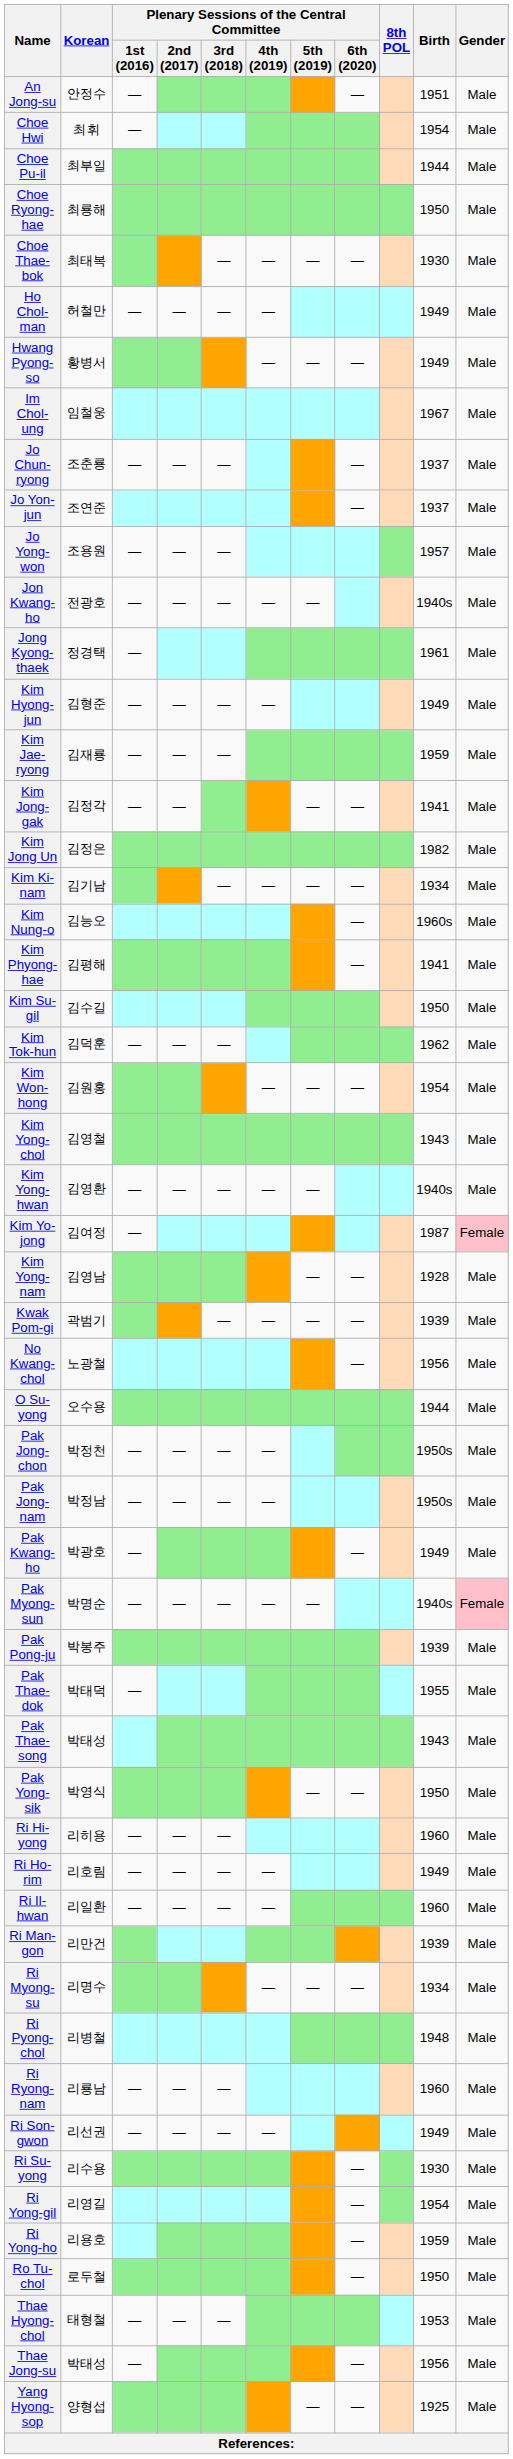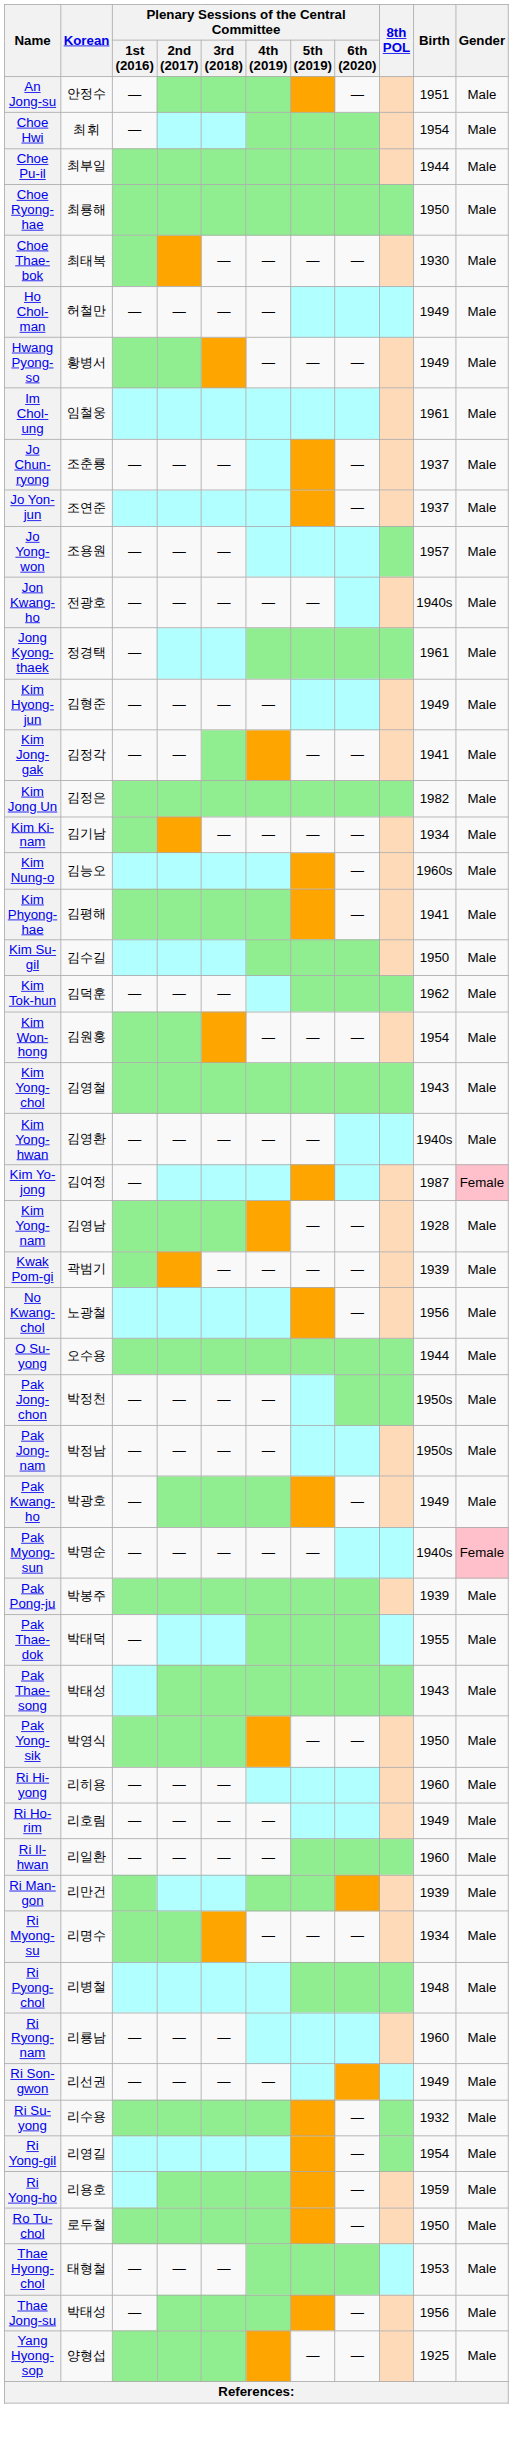 <table class="wikitable sortable" style=text-align:center>
 <tr>
 <th rowspan="2" scope="col">Name</th>
 <th rowspan="2" scope="col" class="unsortable"><a href='#'>Korean</a></th>
 <th colspan="6">Plenary Sessions of the Central Committee</th>
 <th rowspan="2" scope="col"><a href='#'>8th POL</a></th>
 <th rowspan="2" scope="col">Birth</th>
 <th rowspan="2" scope="col">Gender</th>
 </tr>
 <tr>
 <th>1st<br>(2016)</th>
 <th>2nd<br>(2017)</th>
 <th>3rd<br>(2018)</th>
 <th>4th<br>(2019)</th>
 <th>5th<br>(2019)</th>
 <th>6th<br>(2020)</th>
 </tr>
 <tr>
 <th scope="row" style="font-weight:normal;"><a href='#'>An Jong-su</a></th>
 <td>안정수</td>
 <td>—</td>
 <td bgcolor = LightGreen></td>
 <td bgcolor = LightGreen></td>
 <td bgcolor = LightGreen></td>
 <td bgcolor = Orange></td>
 <td>—</td>
 <td bgcolor = PeachPuff></td>
 <td>1951</td>
 <td>Male</td>
 </tr>
 <tr>
 <th scope="row" style="font-weight:normal;"><a href='#'>Choe Hwi</a></th>
 <td>최휘</td>
 <td>—</td>
 <td bgcolor = #B2FFFF></td>
 <td bgcolor = #B2FFFF></td>
 <td bgcolor = LightGreen></td>
 <td bgcolor = LightGreen></td>
 <td bgcolor = LightGreen></td>
 <td bgcolor = PeachPuff></td>
 <td>1954</td>
 <td>Male</td>
 </tr>
 <tr>
 <th scope="row" style="font-weight:normal;"><a href='#'>Choe Pu-il</a></th>
 <td>최부일</td>
 <td bgcolor = LightGreen></td>
 <td bgcolor = LightGreen></td>
 <td bgcolor = LightGreen></td>
 <td bgcolor = LightGreen></td>
 <td bgcolor = LightGreen></td>
 <td bgcolor = LightGreen></td>
 <td bgcolor = PeachPuff></td>
 <td>1944</td>
 <td>Male</td>
 </tr>
 <tr>
 <th scope="row" style="font-weight:normal;"><a href='#'>Choe Ryong-hae</a></th>
 <td>최룡해</td>
 <td bgcolor = LightGreen></td>
 <td bgcolor = LightGreen></td>
 <td bgcolor = LightGreen></td>
 <td bgcolor = LightGreen></td>
 <td bgcolor = LightGreen></td>
 <td bgcolor = LightGreen></td>
 <td bgcolor = LightGreen></td>
 <td>1950</td>
 <td>Male</td>
 </tr>
 <tr>
 <th scope="row" style="font-weight:normal;"><a href='#'>Choe Thae-bok</a></th>
 <td>최태복</td>
 <td bgcolor = LightGreen></td>
 <td bgcolor = Orange></td>
 <td>—</td>
 <td>—</td>
 <td>—</td>
 <td>—</td>
 <td bgcolor = PeachPuff></td>
 <td>1930</td>
 <td>Male</td>
 </tr>
 <tr>
 <th scope="row" style="font-weight:normal;"><a href='#'>Ho Chol-man</a></th>
 <td>허철만</td>
 <td>—</td>
 <td>—</td>
 <td>—</td>
 <td>—</td>
 <td bgcolor = #B2FFFF></td>
 <td bgcolor = #B2FFFF></td>
 <td bgcolor = #B2FFFF></td>
 <td>1949</td>
 <td>Male</td>
 </tr>
 <tr>
 <th scope="row" style="font-weight:normal;"><a href='#'>Hwang Pyong-so</a></th>
 <td>황병서</td>
 <td bgcolor = LightGreen></td>
 <td bgcolor = LightGreen></td>
 <td bgcolor = Orange></td>
 <td>—</td>
 <td>—</td>
 <td>—</td>
 <td bgcolor = PeachPuff></td>
 <td>1949</td>
 <td>Male</td>
 </tr>
 <tr>
 <th scope="row" style="font-weight:normal;"><a href='#'>Im Chol-ung</a></th>
 <td>임철웅</td>
 <td bgcolor = #B2FFFF></td>
 <td bgcolor = #B2FFFF></td>
 <td bgcolor = #B2FFFF></td>
 <td bgcolor = #B2FFFF></td>
 <td bgcolor = #B2FFFF></td>
 <td bgcolor = #B2FFFF></td>
 <td bgcolor = PeachPuff></td>
-<td>1967</td>
+<td>1961</td>
 <td>Male</td>
 </tr>
 <tr>
 <th scope="row" style="font-weight:normal;"><a href='#'>Jo Chun-ryong</a></th>
 <td>조춘룡</td>
 <td>—</td>
 <td>—</td>
 <td>—</td>
 <td bgcolor = #B2FFFF></td>
 <td bgcolor = Orange></td>
 <td>—</td>
 <td bgcolor = PeachPuff></td>
 <td>1937</td>
 <td>Male</td>
 </tr>
 <tr>
 <th scope="row" style="font-weight:normal;"><a href='#'>Jo Yon-jun</a></th>
 <td>조연준</td>
 <td bgcolor = #B2FFFF></td>
 <td bgcolor = #B2FFFF></td>
 <td bgcolor = #B2FFFF></td>
 <td bgcolor = #B2FFFF></td>
 <td bgcolor = Orange></td>
 <td>—</td>
 <td bgcolor = PeachPuff></td>
 <td>1937</td>
 <td>Male</td>
 </tr>
 <tr>
 <th scope="row" style="font-weight:normal;"><a href='#'>Jo Yong-won</a></th>
 <td>조용원</td>
 <td>—</td>
 <td>—</td>
 <td>—</td>
 <td bgcolor = #B2FFFF></td>
 <td bgcolor = #B2FFFF></td>
 <td bgcolor = #B2FFFF></td>
 <td bgcolor = LightGreen></td>
 <td>1957</td>
 <td>Male</td>
 </tr>
 <tr>
 <th scope="row" style="font-weight:normal;"><a href='#'>Jon Kwang-ho</a></th>
 <td>전광호</td>
 <td>—</td>
 <td>—</td>
 <td>—</td>
 <td>—</td>
 <td>—</td>
 <td bgcolor = #B2FFFF></td>
 <td bgcolor = PeachPuff></td>
 <td>1940s</td>
 <td>Male</td>
 </tr>
 <tr>
 <th scope="row" style="font-weight:normal;"><a href='#'>Jong Kyong-thaek</a></th>
 <td>정경택</td>
 <td>—</td>
 <td bgcolor = #B2FFFF></td>
 <td bgcolor = #B2FFFF></td>
 <td bgcolor = LightGreen></td>
 <td bgcolor = LightGreen></td>
 <td bgcolor = LightGreen></td>
 <td bgcolor = LightGreen></td>
 <td>1961</td>
 <td>Male</td>
 </tr>
 <tr>
 <th scope="row" style="font-weight:normal;"><a href='#'>Kim Hyong-jun</a></th>
 <td>김형준</td>
 <td>—</td>
 <td>—</td>
 <td>—</td>
 <td>—</td>
 <td bgcolor = #B2FFFF></td>
 <td bgcolor = #B2FFFF></td>
 <td bgcolor = PeachPuff></td>
 <td>1949</td>
-<td>Male</td>
-</tr>
-<tr>
-<th scope="row" style="font-weight:normal;"><a href='#'>Kim Jae-ryong</a></th>
-<td>김재룡</td>
-<td>—</td>
-<td>—</td>
-<td>—</td>
-<td bgcolor = LightGreen></td>
-<td bgcolor = LightGreen></td>
-<td bgcolor = LightGreen></td>
-<td bgcolor = LightGreen></td>
-<td>1959</td>
 <td>Male</td>
 </tr>
 <tr>
 <th scope="row" style="font-weight:normal;"><a href='#'>Kim Jong-gak</a></th>
 <td>김정각</td>
 <td>—</td>
 <td>—</td>
 <td bgcolor = LightGreen></td>
 <td bgcolor = Orange></td>
 <td>—</td>
 <td>—</td>
 <td bgcolor = PeachPuff></td>
 <td>1941</td>
 <td>Male</td>
 </tr>
 <tr>
 <th scope="row" style="font-weight:normal;"><a href='#'>Kim Jong Un</a></th>
 <td>김정은</td>
 <td bgcolor = LightGreen></td>
 <td bgcolor = LightGreen></td>
 <td bgcolor = LightGreen></td>
 <td bgcolor = LightGreen></td>
 <td bgcolor = LightGreen></td>
 <td bgcolor = LightGreen></td>
 <td bgcolor = LightGreen></td>
 <td>1982</td>
 <td>Male</td>
 </tr>
 <tr>
 <th scope="row" style="font-weight:normal;"><a href='#'>Kim Ki-nam</a></th>
 <td>김기남</td>
 <td bgcolor = LightGreen></td>
 <td bgcolor = Orange></td>
 <td>—</td>
 <td>—</td>
 <td>—</td>
 <td>—</td>
 <td bgcolor = PeachPuff></td>
 <td>1934</td>
 <td>Male</td>
 </tr>
 <tr>
 <th scope="row" style="font-weight:normal;"><a href='#'>Kim Nung-o</a></th>
 <td>김능오</td>
 <td bgcolor = #B2FFFF></td>
 <td bgcolor = #B2FFFF></td>
 <td bgcolor = #B2FFFF></td>
 <td bgcolor = #B2FFFF></td>
 <td bgcolor = Orange></td>
 <td>—</td>
 <td bgcolor = PeachPuff></td>
 <td>1960s</td>
 <td>Male</td>
 </tr>
 <tr>
 <th scope="row" style="font-weight:normal;"><a href='#'>Kim Phyong-hae</a></th>
 <td>김평해</td>
 <td bgcolor = LightGreen></td>
 <td bgcolor = LightGreen></td>
 <td bgcolor = LightGreen></td>
 <td bgcolor = LightGreen></td>
 <td bgcolor = Orange></td>
 <td>—</td>
 <td bgcolor = PeachPuff></td>
 <td>1941</td>
 <td>Male</td>
 </tr>
 <tr>
 <th scope="row" style="font-weight:normal;"><a href='#'>Kim Su-gil</a></th>
 <td>김수길</td>
 <td bgcolor = #B2FFFF></td>
 <td bgcolor = #B2FFFF></td>
 <td bgcolor = #B2FFFF></td>
 <td bgcolor = LightGreen></td>
 <td bgcolor = LightGreen></td>
 <td bgcolor = LightGreen></td>
 <td bgcolor = PeachPuff></td>
 <td>1950</td>
 <td>Male</td>
 </tr>
 <tr>
 <th scope="row" style="font-weight:normal;"><a href='#'>Kim Tok-hun</a></th>
 <td>김덕훈</td>
 <td>—</td>
 <td>—</td>
 <td>—</td>
 <td bgcolor = #B2FFFF></td>
 <td bgcolor = LightGreen></td>
 <td bgcolor = LightGreen></td>
 <td bgcolor = LightGreen></td>
 <td>1962</td>
 <td>Male</td>
 </tr>
 <tr>
 <th scope="row" style="font-weight:normal;"><a href='#'>Kim Won-hong</a></th>
 <td>김원홍</td>
 <td bgcolor = LightGreen></td>
 <td bgcolor = LightGreen></td>
 <td bgcolor = Orange></td>
 <td>—</td>
 <td>—</td>
 <td>—</td>
 <td bgcolor = PeachPuff></td>
 <td>1954</td>
 <td>Male</td>
 </tr>
 <tr>
 <th scope="row" style="font-weight:normal;"><a href='#'>Kim Yong-chol</a></th>
 <td>김영철</td>
 <td bgcolor = LightGreen></td>
 <td bgcolor = LightGreen></td>
 <td bgcolor = LightGreen></td>
 <td bgcolor = LightGreen></td>
 <td bgcolor = LightGreen></td>
 <td bgcolor = LightGreen></td>
 <td bgcolor = LightGreen></td>
 <td>1943</td>
 <td>Male</td>
 </tr>
 <tr>
 <th scope="row" style="font-weight:normal;"><a href='#'>Kim Yong-hwan</a></th>
 <td>김영환</td>
 <td>—</td>
 <td>—</td>
 <td>—</td>
 <td>—</td>
 <td>—</td>
 <td bgcolor = #B2FFFF></td>
 <td bgcolor = #B2FFFF></td>
 <td>1940s</td>
 <td>Male</td>
 </tr>
 <tr>
 <th scope="row" style="font-weight:normal;"><a href='#'>Kim Yo-jong</a></th>
 <td>김여정</td>
 <td>—</td>
 <td bgcolor = #B2FFFF></td>
 <td bgcolor = #B2FFFF></td>
 <td bgcolor = #B2FFFF></td>
 <td bgcolor = Orange></td>
 <td bgcolor = #B2FFFF></td>
 <td bgcolor = PeachPuff></td>
 <td>1987</td>
 <td bgcolor = Pink>Female</td>
 </tr>
 <tr>
 <th scope="row" style="font-weight:normal;"><a href='#'>Kim Yong-nam</a></th>
 <td>김영남</td>
 <td bgcolor = LightGreen></td>
 <td bgcolor = LightGreen></td>
 <td bgcolor = LightGreen></td>
 <td bgcolor = Orange></td>
 <td>—</td>
 <td>—</td>
 <td bgcolor = PeachPuff></td>
 <td>1928</td>
 <td>Male</td>
 </tr>
 <tr>
 <th scope="row" style="font-weight:normal;"><a href='#'>Kwak Pom-gi</a></th>
 <td>곽범기</td>
 <td bgcolor = LightGreen></td>
 <td bgcolor = Orange></td>
 <td>—</td>
 <td>—</td>
 <td>—</td>
 <td>—</td>
 <td bgcolor = PeachPuff></td>
 <td>1939</td>
 <td>Male</td>
 </tr>
 <tr>
 <th scope="row" style="font-weight:normal;"><a href='#'>No Kwang-chol</a></th>
 <td>노광철</td>
 <td bgcolor = #B2FFFF></td>
 <td bgcolor = #B2FFFF></td>
 <td bgcolor = #B2FFFF></td>
 <td bgcolor = #B2FFFF></td>
 <td bgcolor = Orange></td>
 <td>—</td>
 <td bgcolor = PeachPuff></td>
 <td>1956</td>
 <td>Male</td>
 </tr>
 <tr>
 <th scope="row" style="font-weight:normal;"><a href='#'>O Su-yong</a></th>
 <td>오수용</td>
 <td bgcolor = LightGreen></td>
 <td bgcolor = LightGreen></td>
 <td bgcolor = LightGreen></td>
 <td bgcolor = LightGreen></td>
 <td bgcolor = LightGreen></td>
 <td bgcolor = LightGreen></td>
 <td bgcolor = LightGreen></td>
 <td>1944</td>
 <td>Male</td>
 </tr>
 <tr>
 <th scope="row" style="font-weight:normal;"><a href='#'>Pak Jong-chon</a></th>
 <td>박정천</td>
 <td>—</td>
 <td>—</td>
 <td>—</td>
 <td>—</td>
 <td bgcolor = #B2FFFF></td>
 <td bgcolor = LightGreen></td>
 <td bgcolor = LightGreen></td>
 <td>1950s</td>
 <td>Male</td>
 </tr>
 <tr>
 <th scope="row" style="font-weight:normal;"><a href='#'>Pak Jong-nam</a></th>
 <td>박정남</td>
 <td>—</td>
 <td>—</td>
 <td>—</td>
 <td>—</td>
 <td bgcolor = #B2FFFF></td>
 <td bgcolor = #B2FFFF></td>
 <td bgcolor = PeachPuff></td>
 <td>1950s</td>
 <td>Male</td>
 </tr>
 <tr>
 <th scope="row" style="font-weight:normal;"><a href='#'>Pak Kwang-ho</a></th>
 <td>박광호</td>
 <td>—</td>
 <td bgcolor = LightGreen></td>
 <td bgcolor = LightGreen></td>
 <td bgcolor = LightGreen></td>
 <td bgcolor = Orange></td>
 <td>—</td>
 <td bgcolor = PeachPuff></td>
 <td>1949</td>
 <td>Male</td>
 </tr>
 <tr>
 <th scope="row" style="font-weight:normal;"><a href='#'>Pak Myong-sun</a></th>
 <td>박명순</td>
 <td>—</td>
 <td>—</td>
 <td>—</td>
 <td>—</td>
 <td>—</td>
 <td bgcolor = #B2FFFF></td>
 <td bgcolor = #B2FFFF></td>
 <td>1940s</td>
 <td bgcolor = Pink>Female</td>
 </tr>
 <tr>
 <th scope="row" style="font-weight:normal;"><a href='#'>Pak Pong-ju</a></th>
 <td>박봉주</td>
 <td bgcolor = LightGreen></td>
 <td bgcolor = LightGreen></td>
 <td bgcolor = LightGreen></td>
 <td bgcolor = LightGreen></td>
 <td bgcolor = LightGreen></td>
 <td bgcolor = LightGreen></td>
 <td bgcolor = PeachPuff></td>
 <td>1939</td>
 <td>Male</td>
 </tr>
 <tr>
 <th scope="row" style="font-weight:normal;"><a href='#'>Pak Thae-dok</a></th>
 <td>박태덕</td>
 <td>—</td>
 <td bgcolor = #B2FFFF></td>
 <td bgcolor = #B2FFFF></td>
 <td bgcolor = LightGreen></td>
 <td bgcolor = LightGreen></td>
 <td bgcolor = LightGreen></td>
 <td bgcolor = #B2FFFF></td>
 <td>1955</td>
 <td>Male</td>
 </tr>
 <tr>
 <th scope="row" style="font-weight:normal;"><a href='#'>Pak Thae-song</a></th>
 <td>박태성</td>
 <td bgcolor = #B2FFFF></td>
 <td bgcolor = LightGreen></td>
 <td bgcolor = LightGreen></td>
 <td bgcolor = LightGreen></td>
 <td bgcolor = LightGreen></td>
 <td bgcolor = LightGreen></td>
 <td bgcolor = LightGreen></td>
 <td>1943</td>
 <td>Male</td>
 </tr>
 <tr>
 <th scope="row" style="font-weight:normal;"><a href='#'>Pak Yong-sik</a></th>
 <td>박영식</td>
 <td bgcolor = LightGreen></td>
 <td bgcolor = LightGreen></td>
 <td bgcolor = LightGreen></td>
 <td bgcolor = Orange></td>
 <td>—</td>
 <td>—</td>
 <td bgcolor = PeachPuff></td>
 <td>1950</td>
 <td>Male</td>
 </tr>
 <tr>
 <th scope="row" style="font-weight:normal;"><a href='#'>Ri Hi-yong</a></th>
 <td>리히용</td>
 <td>—</td>
 <td>—</td>
 <td>—</td>
 <td bgcolor = #B2FFFF></td>
 <td bgcolor = #B2FFFF></td>
 <td bgcolor = #B2FFFF></td>
 <td bgcolor = PeachPuff></td>
 <td>1960</td>
 <td>Male</td>
 </tr>
 <tr>
 <th scope="row" style="font-weight:normal;"><a href='#'>Ri Ho-rim</a></th>
 <td>리호림</td>
 <td>—</td>
 <td>—</td>
 <td>—</td>
 <td>—</td>
 <td bgcolor = #B2FFFF></td>
 <td bgcolor = #B2FFFF></td>
 <td bgcolor = PeachPuff></td>
 <td>1949</td>
 <td>Male</td>
 </tr>
 <tr>
 <th scope="row" style="font-weight:normal;"><a href='#'>Ri Il-hwan</a></th>
 <td>리일환</td>
 <td>—</td>
 <td>—</td>
 <td>—</td>
 <td>—</td>
 <td bgcolor = LightGreen></td>
 <td bgcolor = LightGreen></td>
 <td bgcolor = LightGreen></td>
 <td>1960</td>
 <td>Male</td>
 </tr>
 <tr>
 <th scope="row" style="font-weight:normal;"><a href='#'>Ri Man-gon</a></th>
 <td>리만건</td>
 <td bgcolor = LightGreen></td>
 <td bgcolor = #B2FFFF></td>
 <td bgcolor = #B2FFFF></td>
 <td bgcolor = LightGreen></td>
 <td bgcolor = LightGreen></td>
 <td bgcolor = Orange></td>
 <td bgcolor = PeachPuff></td>
 <td>1939</td>
 <td>Male</td>
 </tr>
 <tr>
 <th scope="row" style="font-weight:normal;"><a href='#'>Ri Myong-su</a></th>
 <td>리명수</td>
 <td bgcolor = LightGreen></td>
 <td bgcolor = LightGreen></td>
 <td bgcolor = Orange></td>
 <td>—</td>
 <td>—</td>
 <td>—</td>
 <td bgcolor = PeachPuff></td>
 <td>1934</td>
 <td>Male</td>
 </tr>
 <tr>
 <th scope="row" style="font-weight:normal;"><a href='#'>Ri Pyong-chol</a></th>
 <td>리병철</td>
 <td bgcolor = #B2FFFF></td>
 <td bgcolor = #B2FFFF></td>
 <td bgcolor = #B2FFFF></td>
 <td bgcolor = #B2FFFF></td>
 <td bgcolor = LightGreen></td>
 <td bgcolor = LightGreen></td>
 <td bgcolor = LightGreen></td>
 <td>1948</td>
 <td>Male</td>
 </tr>
 <tr>
 <th scope="row" style="font-weight:normal;"><a href='#'>Ri Ryong-nam</a></th>
 <td>리룡남</td>
 <td>—</td>
 <td>—</td>
 <td>—</td>
 <td bgcolor = #B2FFFF></td>
 <td bgcolor = #B2FFFF></td>
 <td bgcolor = #B2FFFF></td>
 <td bgcolor = PeachPuff></td>
 <td>1960</td>
 <td>Male</td>
 </tr>
 <tr>
 <th scope="row" style="font-weight:normal;"><a href='#'>Ri Son-gwon</a></th>
 <td>리선권</td>
 <td>—</td>
 <td>—</td>
 <td>—</td>
 <td>—</td>
 <td bgcolor = #B2FFFF></td>
 <td bgcolor = Orange></td>
 <td bgcolor = #B2FFFF></td>
 <td>1949</td>
 <td>Male</td>
 </tr>
 <tr>
 <th scope="row" style="font-weight:normal;"><a href='#'>Ri Su-yong</a></th>
 <td>리수용</td>
 <td bgcolor = LightGreen></td>
 <td bgcolor = LightGreen></td>
 <td bgcolor = LightGreen></td>
 <td bgcolor = LightGreen></td>
 <td bgcolor = Orange></td>
 <td>—</td>
 <td bgcolor = LightGreen></td>
-<td>1930</td>
+<td>1932</td>
 <td>Male</td>
 </tr>
 <tr>
 <th scope="row" style="font-weight:normal;"><a href='#'>Ri Yong-gil</a></th>
 <td>리영길</td>
 <td bgcolor = #B2FFFF></td>
 <td bgcolor = #B2FFFF></td>
 <td bgcolor = #B2FFFF></td>
 <td bgcolor = #B2FFFF></td>
 <td bgcolor = Orange></td>
 <td>—</td>
 <td bgcolor = LightGreen></td>
 <td>1954</td>
 <td>Male</td>
 </tr>
 <tr>
 <th scope="row" style="font-weight:normal;"><a href='#'>Ri Yong-ho</a></th>
 <td>리용호</td>
 <td bgcolor = #B2FFFF></td>
 <td bgcolor = LightGreen></td>
 <td bgcolor = LightGreen></td>
 <td bgcolor = LightGreen></td>
 <td bgcolor = Orange></td>
 <td>—</td>
 <td bgcolor = PeachPuff></td>
 <td>1959</td>
 <td>Male</td>
 </tr>
 <tr>
 <th scope="row" style="font-weight:normal;"><a href='#'>Ro Tu-chol</a></th>
 <td>로두철</td>
 <td bgcolor = LightGreen></td>
 <td bgcolor = LightGreen></td>
 <td bgcolor = LightGreen></td>
 <td bgcolor = LightGreen></td>
 <td bgcolor = Orange></td>
 <td>—</td>
 <td bgcolor = PeachPuff></td>
 <td>1950</td>
 <td>Male</td>
 </tr>
 <tr>
 <th scope="row" style="font-weight:normal;"><a href='#'>Thae Hyong-chol</a></th>
 <td>태형철</td>
 <td>—</td>
 <td>—</td>
 <td>—</td>
 <td bgcolor = LightGreen></td>
 <td bgcolor = LightGreen></td>
 <td bgcolor = LightGreen></td>
 <td bgcolor = #B2FFFF></td>
 <td>1953</td>
 <td>Male</td>
 </tr>
 <tr>
 <th scope="row" style="font-weight:normal;"><a href='#'>Thae Jong-su</a></th>
 <td>박태성</td>
 <td>—</td>
 <td bgcolor = LightGreen></td>
 <td bgcolor = LightGreen></td>
 <td bgcolor = LightGreen></td>
 <td bgcolor = Orange></td>
 <td>—</td>
 <td bgcolor = PeachPuff></td>
 <td>1956</td>
 <td>Male</td>
 </tr>
 <tr>
 <th scope="row" style="font-weight:normal;"><a href='#'>Yang Hyong-sop</a></th>
 <td>양형섭</td>
 <td bgcolor = LightGreen></td>
 <td bgcolor = LightGreen></td>
 <td bgcolor = LightGreen></td>
 <td bgcolor = Orange></td>
 <td>—</td>
 <td>—</td>
 <td bgcolor = PeachPuff></td>
 <td>1925</td>
 <td>Male</td>
 </tr>
 <tr class=sortbottom>
 <th colspan = "11" align = left><strong>References:</strong><br></th>
 </tr>
 </table>
